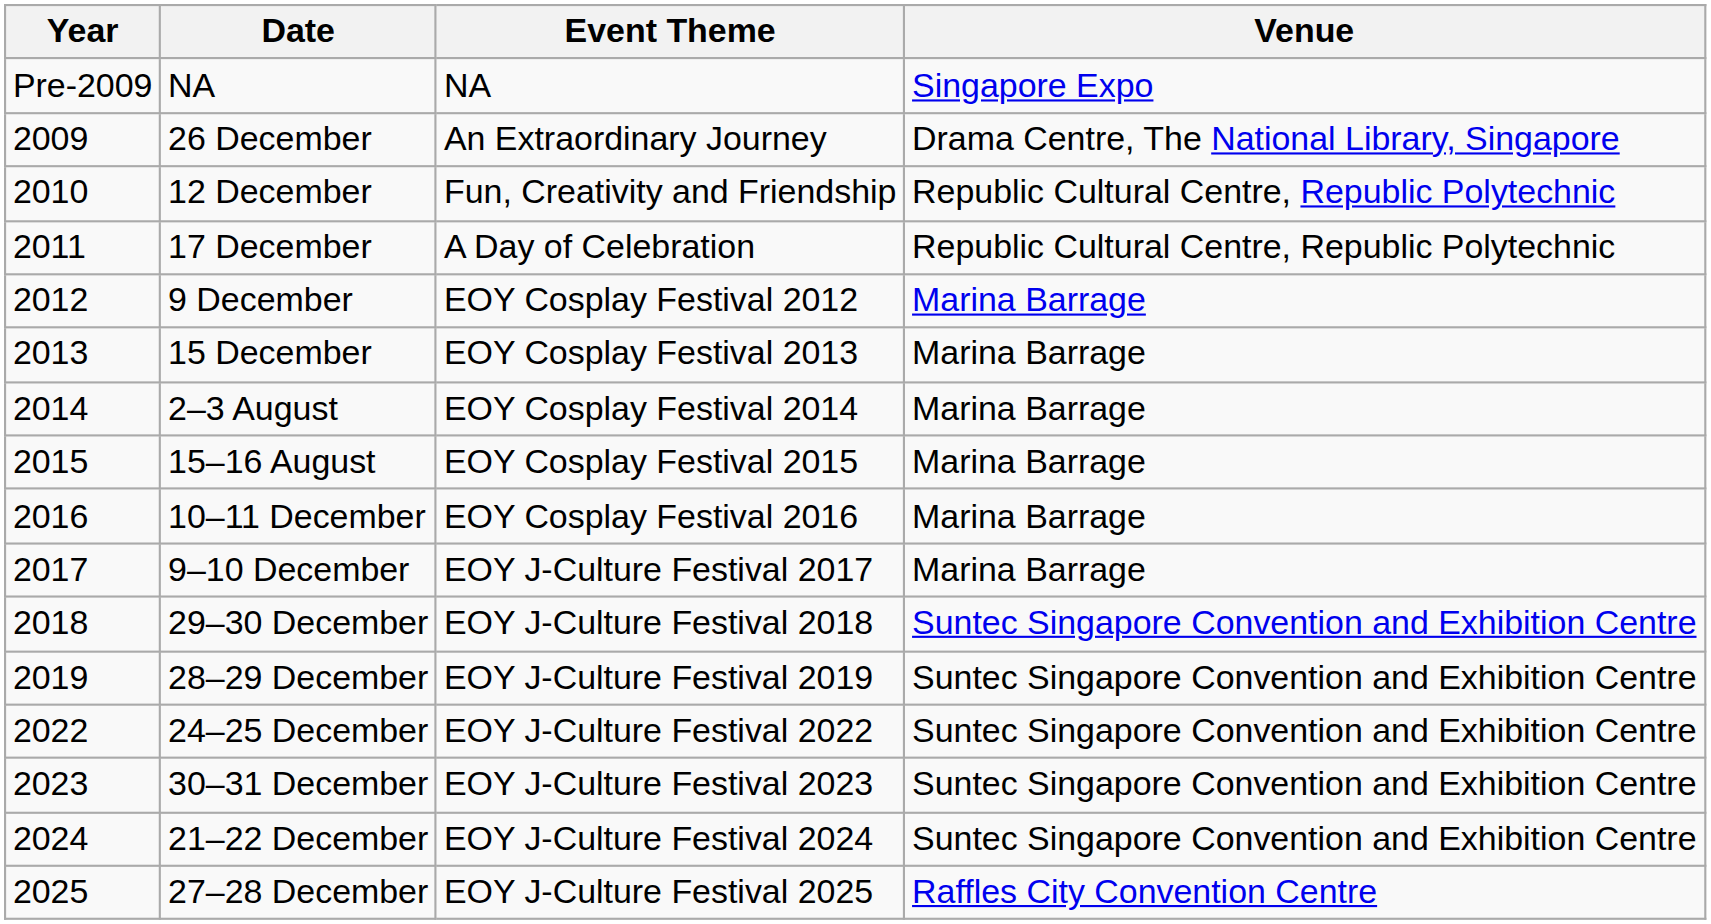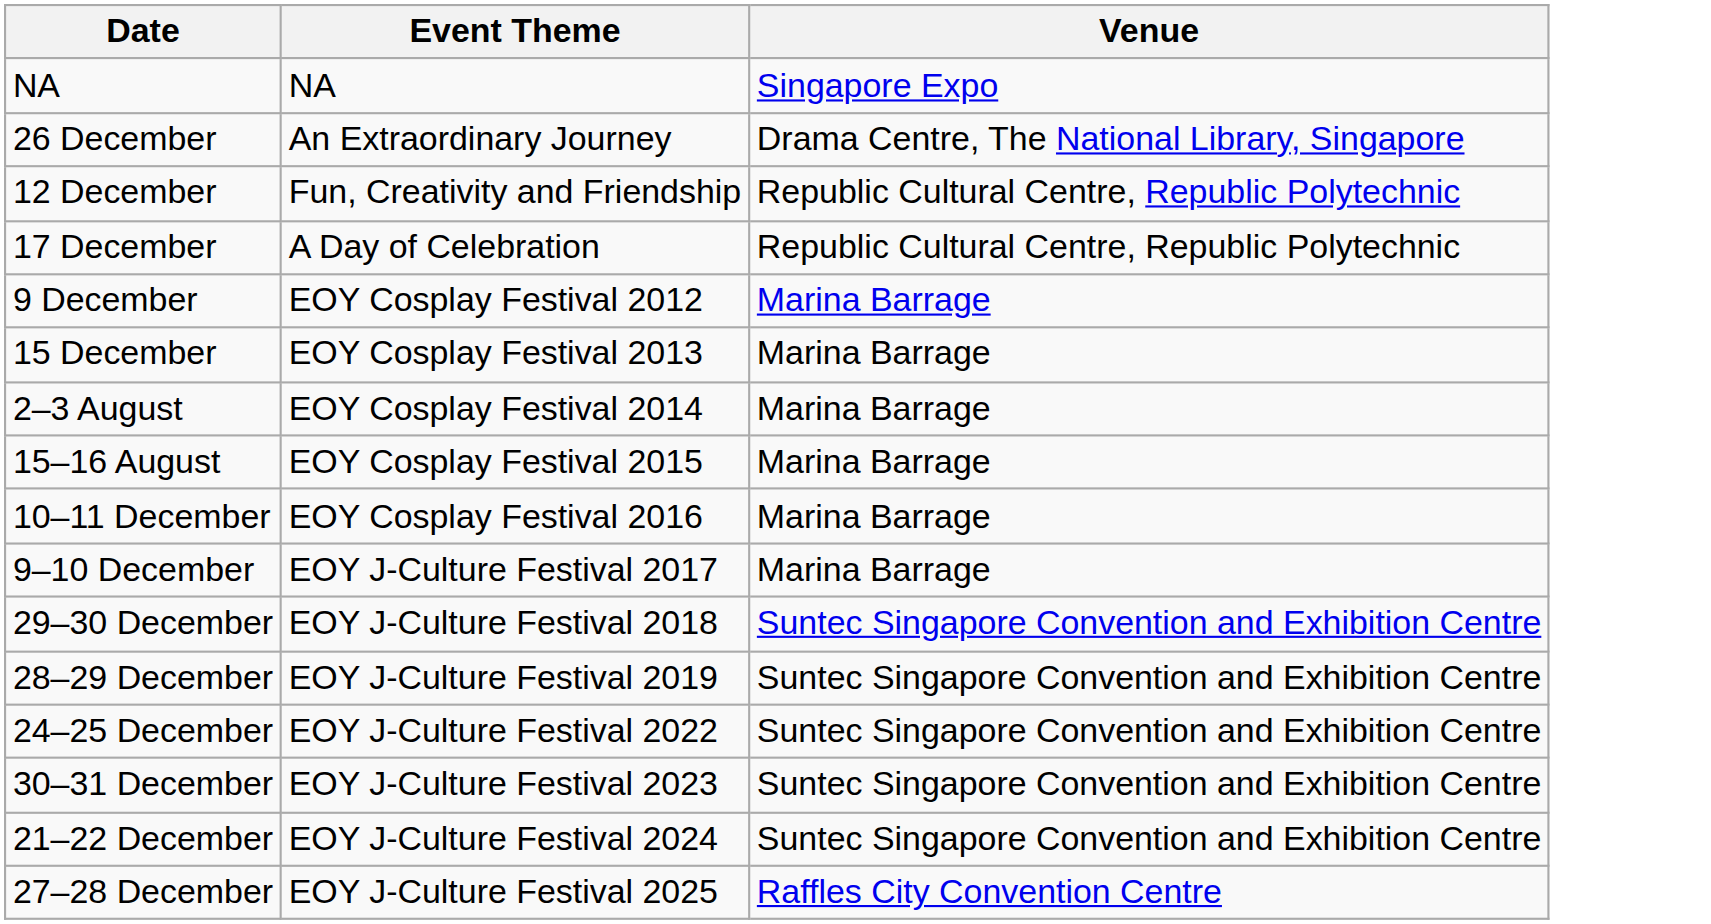 <table class="wikitable">
 <tr>
-<th>Year</th>
 <th>Date</th>
 <th>Event Theme</th>
 <th>Venue</th>
 </tr>
 <tr>
-<td>Pre-2009</td>
 <td>NA</td>
 <td>NA</td>
 <td><a href='#'>Singapore Expo</a></td>
 </tr>
 <tr>
-<td>2009</td>
 <td>26 December</td>
 <td>An Extraordinary Journey</td>
 <td>Drama Centre, The <a href='#'>National Library, Singapore</a></td>
 </tr>
 <tr>
-<td>2010</td>
 <td>12 December</td>
 <td>Fun, Creativity and Friendship</td>
 <td>Republic Cultural Centre, <a href='#'>Republic Polytechnic</a></td>
 </tr>
 <tr>
-<td>2011</td>
 <td>17 December</td>
 <td>A Day of Celebration</td>
 <td>Republic Cultural Centre, Republic Polytechnic</td>
 </tr>
 <tr>
-<td>2012</td>
 <td>9 December</td>
 <td>EOY Cosplay Festival 2012</td>
 <td><a href='#'>Marina Barrage</a></td>
 </tr>
 <tr>
-<td>2013</td>
 <td>15 December</td>
 <td>EOY Cosplay Festival 2013</td>
 <td>Marina Barrage</td>
 </tr>
 <tr>
-<td>2014</td>
 <td>2–3 August</td>
 <td>EOY Cosplay Festival 2014</td>
 <td>Marina Barrage</td>
 </tr>
 <tr>
-<td>2015</td>
 <td>15–16 August</td>
 <td>EOY Cosplay Festival 2015</td>
 <td>Marina Barrage</td>
 </tr>
 <tr>
-<td>2016</td>
 <td>10–11 December</td>
 <td>EOY Cosplay Festival 2016</td>
 <td>Marina Barrage</td>
 </tr>
 <tr>
-<td>2017</td>
 <td>9–10 December</td>
 <td>EOY J-Culture Festival 2017</td>
 <td>Marina Barrage</td>
 </tr>
 <tr>
-<td>2018</td>
 <td>29–30 December</td>
 <td>EOY J-Culture Festival 2018</td>
 <td><a href='#'>Suntec Singapore Convention and Exhibition Centre</a></td>
 </tr>
 <tr>
-<td>2019</td>
 <td>28–29 December</td>
 <td>EOY J-Culture Festival 2019</td>
 <td>Suntec Singapore Convention and Exhibition Centre</td>
 </tr>
 <tr>
-<td>2022</td>
 <td>24–25 December</td>
 <td>EOY J-Culture Festival 2022</td>
 <td>Suntec Singapore Convention and Exhibition Centre</td>
 </tr>
 <tr>
-<td>2023</td>
 <td>30–31 December</td>
 <td>EOY J-Culture Festival 2023</td>
 <td>Suntec Singapore Convention and Exhibition Centre</td>
 </tr>
 <tr>
-<td>2024</td>
 <td>21–22 December</td>
 <td>EOY J-Culture Festival 2024</td>
 <td>Suntec Singapore Convention and Exhibition Centre</td>
 </tr>
 <tr>
-<td>2025</td>
 <td>27–28 December</td>
 <td>EOY J-Culture Festival 2025</td>
 <td><a href='#'>Raffles City Convention Centre</a></td>
 </tr>
 </table>
